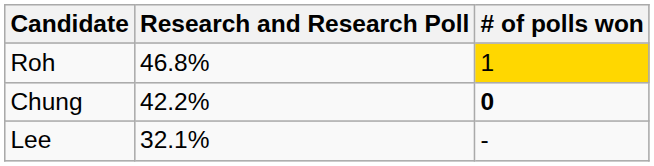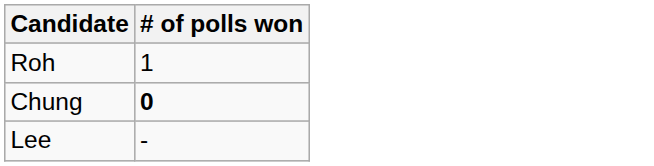 <table class="wikitable">
 <tr>
 <th>Candidate</th>
-<th>Research and Research Poll</th>
 <th># of polls won</th>
 </tr>
 <tr>
 <td>Roh</td>
-<td>46.8%</td>
-<td style="background: gold;">1</td>
+<td>1</td>
 </tr>
 <tr>
 <td>Chung</td>
-<td>42.2%</td>
 <td><strong>0</strong></td>
 </tr>
 <tr>
 <td>Lee</td>
-<td>32.1%</td>
 <td>-</td>
 </tr>
 </table>
